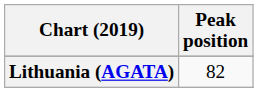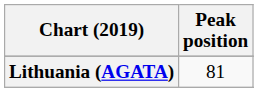 <table class="wikitable sortable plainrowheaders" style="text-align:center">
 <tr>
 <th>Chart (2019)</th>
 <th>Peak<br>position</th>
 </tr>
 <tr>
 </tr>
 <tr>
 <th scope="row">Lithuania (<a href='#'>AGATA</a>)</th>
-<td>82</td>
+<td>81</td>
 </tr>
 <tr>
 </tr>
 <tr>
 </tr>
 <tr>
 </tr>
 <tr>
 </tr>
 <tr>
 </tr>
 </table>
